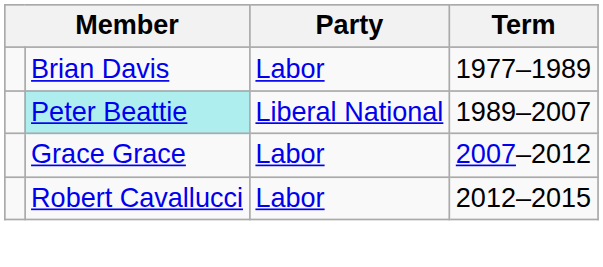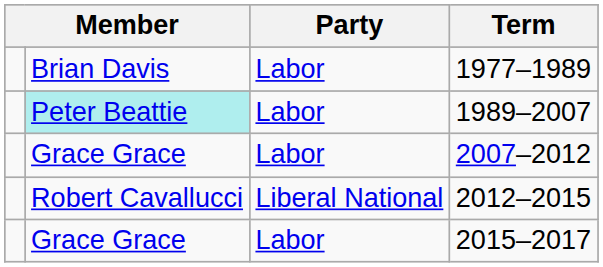 <table class="wikitable">
 <tr>
 <th colspan="2">Member</th>
 <th>Party</th>
 <th>Term</th>
 </tr>
 <tr>
 <td> </td>
 <td><a href='#'>Brian Davis</a></td>
 <td><a href='#'>Labor</a></td>
 <td>1977–1989</td>
 </tr>
 <tr>
 <td> </td>
 <td style="background: paleturquoise;"><a href='#'>Peter Beattie</a></td>
-<td><a href='#'>Liberal National</a></td>
+<td><a href='#'>Labor</a></td>
 <td>1989–2007</td>
 </tr>
 <tr>
 <td> </td>
 <td><a href='#'>Grace Grace</a></td>
 <td><a href='#'>Labor</a></td>
 <td><a href='#'>2007</a>–2012</td>
 </tr>
 <tr>
 <td> </td>
 <td><a href='#'>Robert Cavallucci</a></td>
-<td><a href='#'>Labor</a></td>
+<td><a href='#'>Liberal National</a></td>
 <td>2012–2015</td>
 </tr>
+<tr>
+<td> </td>
+<td><a href='#'>Grace Grace</a></td>
+<td><a href='#'>Labor</a></td>
+<td>2015–2017</td>
+</tr>
 </table>
